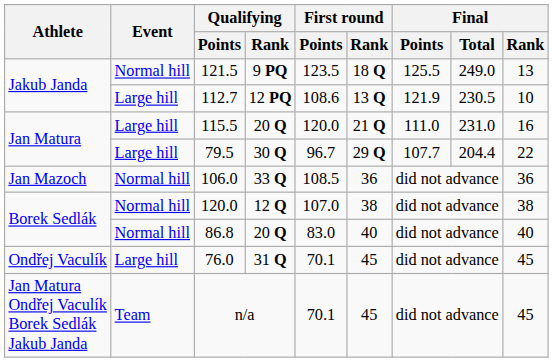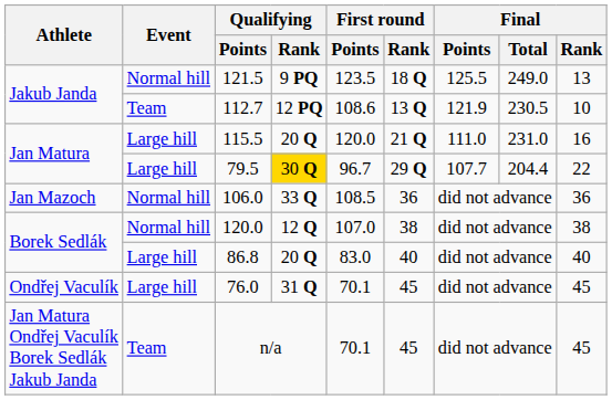 <table class="wikitable" style="font-size:90%">
 <tr>
 <th rowspan="2">Athlete</th>
 <th rowspan="2">Event</th>
 <th colspan="2">Qualifying</th>
 <th colspan="2">First round</th>
 <th colspan="3">Final</th>
 </tr>
 <tr>
 <th>Points</th>
 <th>Rank</th>
 <th>Points</th>
 <th>Rank</th>
 <th>Points</th>
 <th>Total</th>
 <th>Rank</th>
 </tr>
 <tr>
 <td rowspan=2><a href='#'>Jakub Janda</a></td>
 <td><a href='#'>Normal hill</a></td>
 <td align="center">121.5</td>
 <td align="center">9 <strong>PQ</strong></td>
 <td align="center">123.5</td>
 <td align="center">18 <strong>Q</strong></td>
 <td align="center">125.5</td>
 <td align="center">249.0</td>
 <td align="center">13</td>
 </tr>
 <tr>
-<td><a href='#'>Large hill</a></td>
+<td><a href='#'>Team</a></td>
 <td align="center">112.7</td>
 <td align="center">12 <strong>PQ</strong></td>
 <td align="center">108.6</td>
 <td align="center">13 <strong>Q</strong></td>
 <td align="center">121.9</td>
 <td align="center">230.5</td>
 <td align="center">10</td>
 </tr>
 <tr>
 <td rowspan=2><a href='#'>Jan Matura</a></td>
 <td><a href='#'>Large hill</a></td>
 <td align="center">115.5</td>
 <td align="center">20 <strong>Q</strong></td>
 <td align="center">120.0</td>
 <td align="center">21 <strong>Q</strong></td>
 <td align="center">111.0</td>
 <td align="center">231.0</td>
 <td align="center">16</td>
 </tr>
 <tr>
 <td><a href='#'>Large hill</a></td>
 <td align="center">79.5</td>
-<td align="center">30 <strong>Q</strong></td>
+<td align="center" style="background: gold;">30 <strong>Q</strong></td>
 <td align="center">96.7</td>
 <td align="center">29 <strong>Q</strong></td>
 <td align="center">107.7</td>
 <td align="center">204.4</td>
 <td align="center">22</td>
 </tr>
 <tr>
 <td><a href='#'>Jan Mazoch</a></td>
 <td><a href='#'>Normal hill</a></td>
 <td align="center">106.0</td>
 <td align="center">33 <strong>Q</strong></td>
 <td align="center">108.5</td>
 <td align="center">36</td>
 <td colspan=2 align="center">did not advance</td>
 <td align="center">36</td>
 </tr>
 <tr>
 <td rowspan=2><a href='#'>Borek Sedlák</a></td>
 <td><a href='#'>Normal hill</a></td>
 <td align="center">120.0</td>
 <td align="center">12 <strong>Q</strong></td>
 <td align="center">107.0</td>
 <td align="center">38</td>
 <td colspan=2 align="center">did not advance</td>
 <td align="center">38</td>
 </tr>
 <tr>
-<td><a href='#'>Normal hill</a></td>
+<td><a href='#'>Large hill</a></td>
 <td align="center">86.8</td>
 <td align="center">20 <strong>Q</strong></td>
 <td align="center">83.0</td>
 <td align="center">40</td>
 <td colspan=2 align="center">did not advance</td>
 <td align="center">40</td>
 </tr>
 <tr>
 <td><a href='#'>Ondřej Vaculík</a></td>
 <td><a href='#'>Large hill</a></td>
 <td align="center">76.0</td>
 <td align="center">31 <strong>Q</strong></td>
 <td align="center">70.1</td>
 <td align="center">45</td>
 <td colspan=2 align="center">did not advance</td>
 <td align="center">45</td>
 </tr>
 <tr>
 <td><a href='#'>Jan Matura</a><br><a href='#'>Ondřej Vaculík</a><br><a href='#'>Borek Sedlák</a><br><a href='#'>Jakub Janda</a></td>
 <td><a href='#'>Team</a></td>
 <td align="center" colspan=2>n/a</td>
 <td align="center">70.1</td>
 <td align="center">45</td>
 <td colspan=2 align="center">did not advance</td>
 <td align="center">45</td>
 </tr>
 </table>
